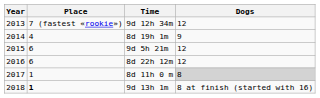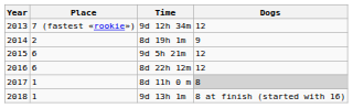 <table class="wikitable">
 <tr>
 <th>Year</th>
 <th>Place</th>
 <th>Time</th>
 <th>Dogs</th>
 </tr>
 <tr>
 <td>2013</td>
 <td>7 (fastest «<a href='#'>rookie</a>»)</td>
 <td>9d 12h 34m</td>
 <td>12</td>
 </tr>
 <tr>
 <td>2014</td>
-<td>4 </td>
+<td>2 </td>
 <td>8d 19h 1m</td>
 <td>9</td>
 </tr>
 <tr>
 <td>2015</td>
 <td>6 </td>
 <td>9d 5h 21m</td>
 <td>12</td>
 </tr>
 <tr>
 <td>2016</td>
 <td>6 </td>
 <td>8d 22h 12m</td>
 <td>12</td>
 </tr>
 <tr>
 <td>2017</td>
 <td>1 </td>
 <td>8d 11h 0 m</td>
 <td style="background: lightgrey;">8</td>
 </tr>
 <tr>
 <td>2018</td>
-<td><strong>1</strong></td>
+<td>1</td>
 <td>9d 13h 1m</td>
 <td>8 at finish (started with 16) </td>
 </tr>
 </table>
